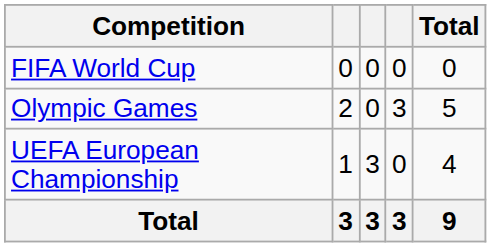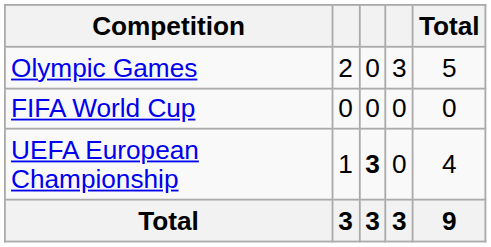 <table class="wikitable" style="width:30%; font-size:90%; text-align:center;">
 <tr>
 <th>Competition</th>
 <th></th>
 <th></th>
 <th></th>
 <th>Total</th>
 </tr>
 <tr>
+<td align="left"><a href='#'>Olympic Games</a></td>
+<td>2</td>
+<td>0</td>
+<td>3</td>
+<td>5</td>
+</tr>
+<tr>
 <td align=left><a href='#'>FIFA World Cup</a></td>
 <td>0</td>
 <td>0</td>
 <td>0</td>
 <td>0</td>
 </tr>
 <tr>
-<td align="left"><a href='#'>Olympic Games</a></td>
-<td>2</td>
-<td>0</td>
-<td>3</td>
-<td>5</td>
-</tr>
-<tr>
 <td align="left"><a href='#'>UEFA European Championship</a></td>
 <td>1</td>
-<td>3</td>
+<td><strong>3</strong></td>
 <td>0</td>
 <td>4</td>
 </tr>
 <tr>
 <th>Total</th>
 <th>3</th>
 <th>3</th>
 <th>3</th>
 <th>9</th>
 </tr>
 </table>
